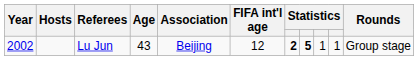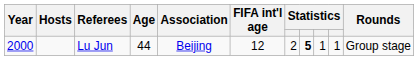 <table class="wikitable">
 <tr>
 <th rowspan=2>Year</th>
 <th rowspan=2>Hosts</th>
 <th rowspan=2>Referees</th>
 <th rowspan=2>Age</th>
 <th rowspan=2>Association</th>
 <th rowspan=2>FIFA int'l<br>age</th>
 <th colspan=4>Statistics</th>
 <th rowspan=2>Rounds</th>
 </tr>
 <tr>
 <th></th>
 <th></th>
 <th></th>
 <th></th>
 </tr>
 <tr>
-<td align=center><a href='#'>2002</a></td>
+<td align=center><a href='#'>2000</a></td>
 <td><br></td>
 <td><a href='#'>Lu Jun</a></td>
-<td align=center>43</td>
+<td align=center>44</td>
 <td align=center><a href='#'>Beijing</a></td>
 <td align=center>12</td>
-<td align=right><strong>2</strong></td>
+<td align=right>2</td>
 <td align=right><strong>5</strong></td>
 <td align=right>1</td>
 <td align=right>1</td>
 <td>Group stage</td>
 </tr>
 </table>
